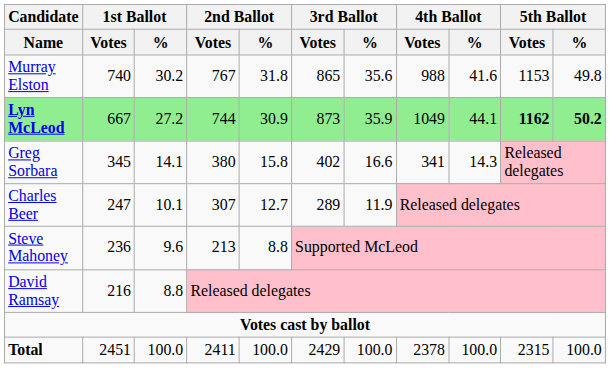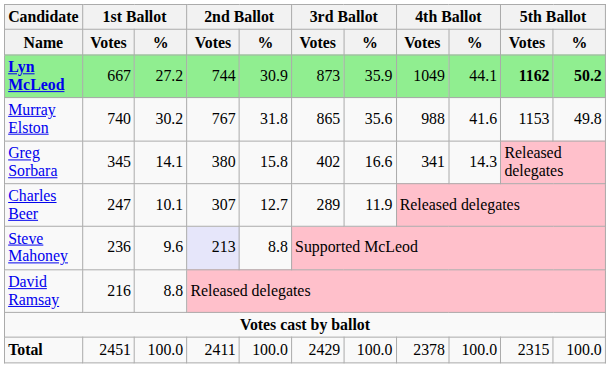 <table class="wikitable">
 <tr>
 <th>Candidate</th>
 <th colspan = "2">1st Ballot</th>
 <th colspan = "2">2nd Ballot</th>
 <th colspan = "2">3rd Ballot</th>
 <th colspan = "2">4th Ballot</th>
 <th colspan = "2">5th Ballot </th>
 </tr>
 <tr>
 <th>Name</th>
 <th width = "50">Votes</th>
 <th width = "50">%</th>
 <th width = "50">Votes</th>
 <th width = "50">%</th>
 <th width = "50">Votes</th>
 <th width = "50">%</th>
 <th width = "50">Votes</th>
 <th width = "50">%</th>
 <th width = "50">Votes</th>
 <th width = "50">%</th>
 </tr>
+<tr style="text-align:right;background:lightgreen;">
+<td style="text-align:left;"><strong><a href='#'>Lyn McLeod</a></strong></td>
+<td>667</td>
+<td>27.2</td>
+<td>744</td>
+<td>30.9</td>
+<td>873</td>
+<td>35.9</td>
+<td>1049</td>
+<td>44.1</td>
+<td><strong>1162</strong></td>
+<td><strong>50.2</strong></td>
+</tr>
 <tr style="text-align:right;">
 <td style="text-align:left;"><a href='#'>Murray Elston</a></td>
 <td>740</td>
 <td>30.2</td>
 <td>767</td>
 <td>31.8</td>
 <td>865</td>
 <td>35.6</td>
 <td>988</td>
 <td>41.6</td>
 <td>1153</td>
 <td>49.8</td>
-</tr>
-<tr style="text-align:right;background:lightgreen;">
-<td style="text-align:left;"><strong><a href='#'>Lyn McLeod</a></strong></td>
-<td>667</td>
-<td>27.2</td>
-<td>744</td>
-<td>30.9</td>
-<td>873</td>
-<td>35.9</td>
-<td>1049</td>
-<td>44.1</td>
-<td><strong>1162</strong></td>
-<td><strong>50.2</strong></td>
 </tr>
 <tr style="text-align:right;">
 <td style="text-align:left;"><a href='#'>Greg Sorbara</a></td>
 <td>345</td>
 <td>14.1</td>
 <td>380</td>
 <td>15.8</td>
 <td>402</td>
 <td>16.6</td>
 <td>341</td>
 <td>14.3</td>
 <td style="text-align:left;background:pink" colspan = "2">Released delegates</td>
 </tr>
 <tr style="text-align:right;">
 <td style="text-align:left;"><a href='#'>Charles Beer</a></td>
 <td>247</td>
 <td>10.1</td>
 <td>307</td>
 <td>12.7</td>
 <td>289</td>
 <td>11.9</td>
 <td style="text-align:left;background:pink" colspan = "4">Released delegates</td>
 </tr>
 <tr style="text-align:right;">
 <td style="text-align:left;"><a href='#'>Steve Mahoney</a></td>
 <td>236</td>
 <td>9.6</td>
-<td>213</td>
+<td style="background: lavender;">213</td>
 <td>8.8</td>
 <td style="text-align:left;background:pink" colspan = "6">Supported McLeod</td>
 </tr>
 <tr style="text-align:right;">
 <td style="text-align:left;"><a href='#'>David Ramsay</a></td>
 <td>216</td>
 <td>8.8</td>
 <td style="text-align:left;background:pink" colspan = "8">Released delegates</td>
 </tr>
 <tr style="text-align:center;">
 <td colspan = "11"><strong>Votes cast by ballot</strong></td>
 </tr>
 <tr style="text-align:right;">
 <td style="text-align:left;"><strong>Total</strong></td>
 <td>2451</td>
 <td>100.0</td>
 <td>2411</td>
 <td>100.0</td>
 <td>2429</td>
 <td>100.0</td>
 <td>2378</td>
 <td>100.0</td>
 <td>2315</td>
 <td>100.0</td>
 </tr>
 </table>
